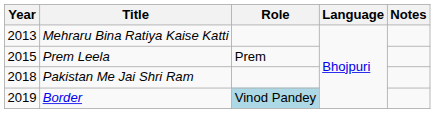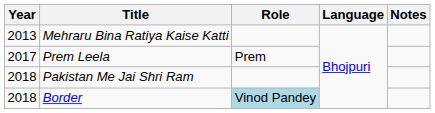 <table class="wikitable sortable">
 <tr>
 <th>Year</th>
 <th>Title</th>
 <th>Role</th>
 <th>Language</th>
 <th>Notes</th>
 </tr>
 <tr>
 <td>2013</td>
 <td><em>Mehraru Bina Ratiya Kaise Katti</em></td>
 <td></td>
 <td rowspan="4"><a href='#'>Bhojpuri</a></td>
 <td></td>
 </tr>
 <tr>
-<td>2015</td>
+<td>2017</td>
 <td><em>Prem Leela</em></td>
 <td>Prem</td>
 <td></td>
 </tr>
 <tr>
 <td>2018</td>
 <td><em>Pakistan Me Jai Shri Ram</em></td>
 <td></td>
 <td></td>
 </tr>
 <tr>
-<td>2019</td>
+<td>2018</td>
 <td><em><a href='#'>Border</a></em></td>
 <td style="background: lightblue;">Vinod Pandey</td>
 <td></td>
 </tr>
 </table>
